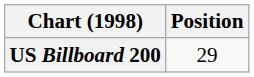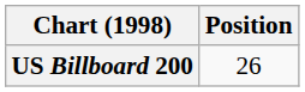 <table class="wikitable plainrowheaders" style="text-align:center">
 <tr>
 <th scope="col">Chart (1998)</th>
 <th scope="col">Position</th>
 </tr>
 <tr>
 <th scope="row">US <em>Billboard</em> 200</th>
-<td>29</td>
+<td>26</td>
 </tr>
 </table>
